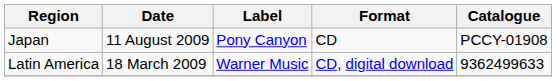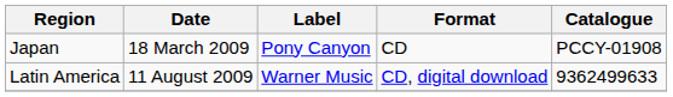 <table class="wikitable">
 <tr>
 <th>Region</th>
 <th>Date</th>
 <th>Label</th>
 <th>Format</th>
 <th>Catalogue</th>
 </tr>
 <tr>
 <td>Japan</td>
-<td>11 August 2009</td>
+<td>18 March 2009</td>
 <td><a href='#'>Pony Canyon</a></td>
 <td>CD</td>
 <td>PCCY-01908</td>
 </tr>
 <tr>
 <td>Latin America</td>
-<td>18 March 2009</td>
+<td>11 August 2009</td>
 <td><a href='#'>Warner Music</a></td>
 <td><a href='#'>CD</a>, <a href='#'>digital download</a></td>
 <td>9362499633</td>
 </tr>
 <tr>
 </tr>
 </table>
